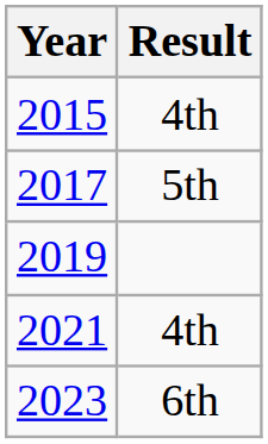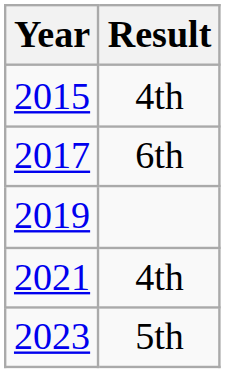 <table class="wikitable" style="text-align:center">
 <tr>
 <th>Year</th>
 <th>Result</th>
 </tr>
 <tr>
 <td><a href='#'>2015</a></td>
 <td>4th</td>
 </tr>
 <tr>
 <td><a href='#'>2017</a></td>
-<td>5th</td>
+<td>6th</td>
 </tr>
 <tr>
 <td><a href='#'>2019</a></td>
 <td></td>
 </tr>
 <tr>
 <td><a href='#'>2021</a></td>
 <td>4th</td>
 </tr>
 <tr>
 <td><a href='#'>2023</a></td>
-<td>6th</td>
+<td>5th</td>
 </tr>
 </table>
